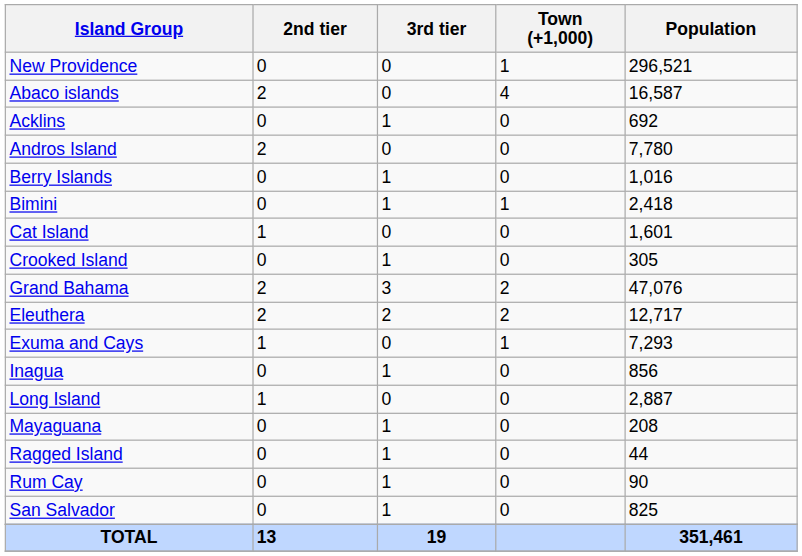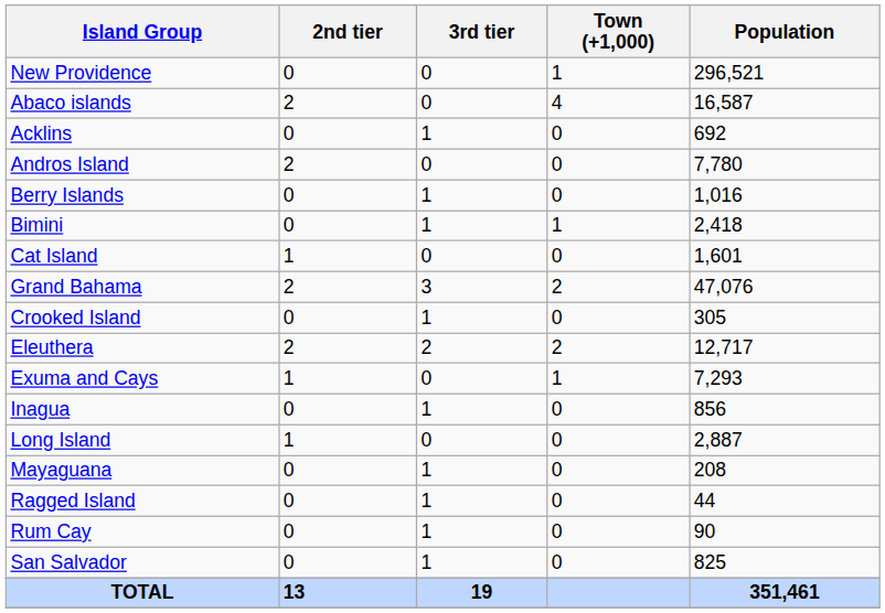 <table class="wikitable sortable"  style="font-size:90%; width:650px; margin:auto;">
 <tr style="background:#efefef;">
 <th style="text-align:center;" class="unsortable"><a href='#'>Island Group</a></th>
 <th align="left">2nd tier</th>
 <th align="left">3rd tier</th>
 <th align="right">Town<br>(+1,000)</th>
 <th align="right">Population</th>
 </tr>
 <tr align=left>
 <td><a href='#'>New Providence</a></td>
 <td>0</td>
 <td>0</td>
 <td>1</td>
 <td>296,521</td>
 </tr>
 <tr align=left>
 <td><a href='#'>Abaco islands</a></td>
 <td>2</td>
 <td>0</td>
 <td>4</td>
 <td>16,587</td>
 </tr>
 <tr align=left>
 <td><a href='#'>Acklins</a></td>
 <td>0</td>
 <td>1</td>
 <td>0</td>
 <td>692</td>
 </tr>
 <tr align=left>
 <td><a href='#'>Andros Island</a></td>
 <td>2</td>
 <td>0</td>
 <td>0</td>
 <td>7,780</td>
 </tr>
 <tr align=left>
 <td><a href='#'>Berry Islands</a></td>
 <td>0</td>
 <td>1</td>
 <td>0</td>
 <td>1,016</td>
 </tr>
 <tr align=left>
 <td><a href='#'>Bimini</a></td>
 <td>0</td>
 <td>1</td>
 <td>1</td>
 <td>2,418</td>
 </tr>
 <tr align=left>
 <td><a href='#'>Cat Island</a></td>
 <td>1</td>
 <td>0</td>
 <td>0</td>
 <td>1,601</td>
 </tr>
 <tr align=left>
+<td><a href='#'>Grand Bahama</a></td>
+<td>2</td>
+<td>3</td>
+<td>2</td>
+<td>47,076</td>
+</tr>
+<tr align=left>
 <td><a href='#'>Crooked Island</a></td>
 <td>0</td>
 <td>1</td>
 <td>0</td>
 <td>305</td>
-</tr>
-<tr align=left>
-<td><a href='#'>Grand Bahama</a></td>
-<td>2</td>
-<td>3</td>
-<td>2</td>
-<td>47,076</td>
 </tr>
 <tr align="left">
 <td><a href='#'>Eleuthera</a></td>
 <td>2</td>
 <td>2</td>
 <td>2</td>
 <td>12,717</td>
 </tr>
 <tr align="left">
 <td><a href='#'>Exuma and Cays</a></td>
 <td>1</td>
 <td>0</td>
 <td>1</td>
 <td>7,293</td>
 </tr>
 <tr align="left">
 <td><a href='#'>Inagua</a></td>
 <td>0</td>
 <td>1</td>
 <td>0</td>
 <td>856</td>
 </tr>
 <tr align="left">
 <td><a href='#'>Long Island</a></td>
 <td>1</td>
 <td>0</td>
 <td>0</td>
 <td>2,887</td>
 </tr>
 <tr align="left">
 <td><a href='#'>Mayaguana</a></td>
 <td>0</td>
 <td>1</td>
 <td>0</td>
 <td>208</td>
 </tr>
 <tr align="left">
 <td><a href='#'>Ragged Island</a></td>
 <td>0</td>
 <td>1</td>
 <td>0</td>
 <td>44</td>
 </tr>
 <tr align="left">
 <td><a href='#'>Rum Cay</a></td>
 <td>0</td>
 <td>1</td>
 <td>0</td>
 <td>90</td>
 </tr>
 <tr align="left">
 <td><a href='#'>San Salvador</a></td>
 <td>0</td>
 <td>1</td>
 <td>0</td>
 <td>825</td>
 </tr>
 <tr align=center>
 </tr>
 <tr class="sortbottom" bgcolor="#BFD7FF" style="text-align:center;">
 <td style="background:#bfd7ff;"><strong>TOTAL</strong></td>
 <td style="background:#bfd7ff; text-align:left;"><strong>13</strong></td>
 <td style="background:#bfd7ff;"><strong>19</strong></td>
 <td style="background:#bfd7ff;"></td>
 <td style="background:#bfd7ff;"><strong>351,461</strong></td>
 </tr>
 <tr align=center>
 </tr>
 </table>
